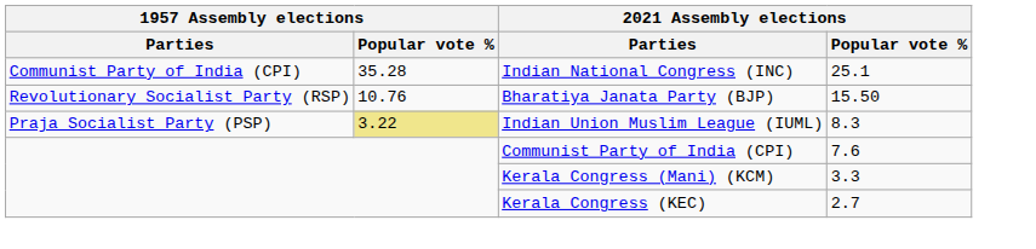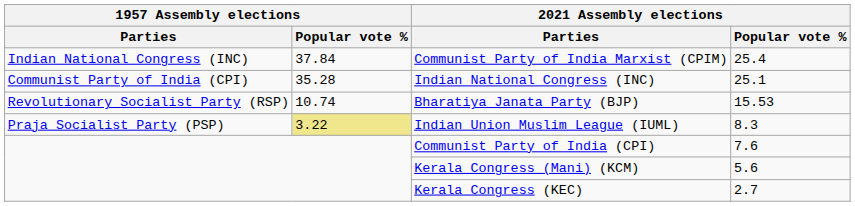 <table class="wikitable collapsible">
 <tr>
 <th colspan="2">1957 Assembly elections</th>
 <th colspan="2">2021 Assembly elections</th>
 </tr>
 <tr>
 <th>Parties</th>
 <th>Popular vote %</th>
 <th>Parties</th>
 <th>Popular vote %</th>
 </tr>
 <tr>
+<td><a href='#'>Indian National Congress</a> (INC)</td>
+<td>37.84</td>
+<td><a href='#'>Communist Party of India Marxist</a> (CPIM)</td>
+<td>25.4</td>
+</tr>
+<tr>
 <td><a href='#'>Communist Party of India</a> (CPI)</td>
 <td>35.28</td>
 <td><a href='#'>Indian National Congress</a> (INC)</td>
 <td>25.1</td>
 </tr>
 <tr>
 <td><a href='#'>Revolutionary Socialist Party</a> (RSP)</td>
-<td>10.76</td>
+<td>10.74</td>
 <td><a href='#'>Bharatiya Janata Party</a> (BJP)</td>
-<td>15.50</td>
+<td>15.53</td>
 </tr>
 <tr>
 <td><a href='#'>Praja Socialist Party</a> (PSP)</td>
 <td style="background: khaki;">3.22</td>
 <td><a href='#'>Indian Union Muslim League</a> (IUML)</td>
 <td>8.3</td>
 </tr>
 <tr>
 <td colspan="2" rowspan="3"></td>
 <td><a href='#'>Communist Party of India</a> (CPI)</td>
 <td>7.6</td>
 </tr>
 <tr>
 <td><a href='#'>Kerala Congress (Mani)</a> (KCM)</td>
-<td>3.3</td>
+<td>5.6</td>
 </tr>
 <tr>
 <td><a href='#'>Kerala Congress</a> (KEC)</td>
 <td>2.7</td>
 </tr>
 </table>
